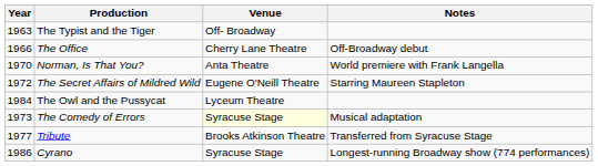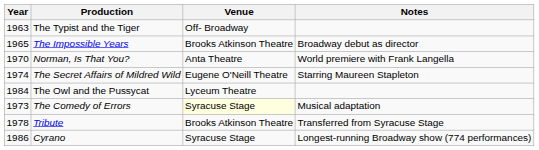 <table class="wikitable sortable">
 <tr>
 <th>Year</th>
 <th>Production</th>
 <th>Venue</th>
 <th>Notes</th>
 </tr>
 <tr>
 <td>1963</td>
 <td>The Typist and the Tiger</td>
 <td>Off- Broadway</td>
 <td></td>
 </tr>
 <tr>
-<td>1966</td>
-<td><em>The Office</em></td>
-<td>Cherry Lane Theatre</td>
-<td>Off-Broadway debut</td>
+<td>1965</td>
+<td><em><a href='#'>The Impossible Years</a></em></td>
+<td>Brooks Atkinson Theatre</td>
+<td>Broadway debut as director</td>
 </tr>
 <tr>
 <td>1970</td>
 <td><em>Norman, Is That You?</em></td>
 <td>Anta Theatre</td>
 <td>World premiere with Frank Langella</td>
 </tr>
 <tr>
-<td>1972</td>
+<td>1974</td>
 <td><em>The Secret Affairs of Mildred Wild</em></td>
 <td>Eugene O'Neill Theatre</td>
 <td>Starring Maureen Stapleton</td>
 </tr>
 <tr>
 <td>1984</td>
 <td>The Owl and the Pussycat</td>
 <td>Lyceum Theatre</td>
 <td></td>
 </tr>
 <tr>
 <td>1973</td>
 <td><em>The Comedy of Errors</em></td>
 <td style="background: lightyellow;">Syracuse Stage</td>
 <td>Musical adaptation</td>
 </tr>
 <tr>
-<td>1977</td>
+<td>1978</td>
 <td><em><a href='#'>Tribute</a></em></td>
 <td>Brooks Atkinson Theatre</td>
 <td>Transferred from Syracuse Stage</td>
 </tr>
 <tr>
 <td>1986</td>
 <td><em>Cyrano</em></td>
 <td>Syracuse Stage</td>
 <td>Longest-running Broadway show (774 performances)</td>
 </tr>
 </table>
